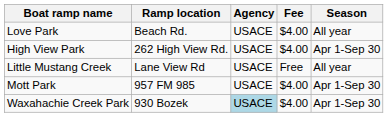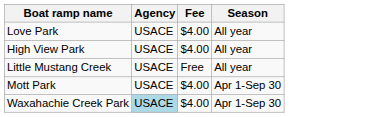 <table class="wikitable">
 <tr>
 <th>Boat ramp name</th>
-<th>Ramp location</th>
 <th>Agency</th>
 <th>Fee</th>
 <th>Season</th>
 </tr>
 <tr>
 <td>Love Park</td>
-<td>Beach Rd.</td>
 <td>USACE</td>
 <td>$4.00</td>
 <td>All year</td>
 </tr>
 <tr>
 <td>High View Park</td>
-<td>262 High View Rd.</td>
 <td>USACE</td>
 <td>$4.00</td>
-<td>Apr 1-Sep 30</td>
+<td>All year</td>
 </tr>
 <tr>
 <td>Little Mustang Creek</td>
-<td>Lane View Rd</td>
 <td>USACE</td>
 <td>Free</td>
 <td>All year</td>
 </tr>
 <tr>
 <td>Mott Park</td>
-<td>957 FM 985</td>
 <td>USACE</td>
 <td>$4.00</td>
 <td>Apr 1-Sep 30</td>
 </tr>
 <tr>
 <td>Waxahachie Creek Park</td>
-<td>930 Bozek</td>
 <td style="background: lightblue;">USACE</td>
 <td>$4.00</td>
 <td>Apr 1-Sep 30</td>
 </tr>
 </table>
